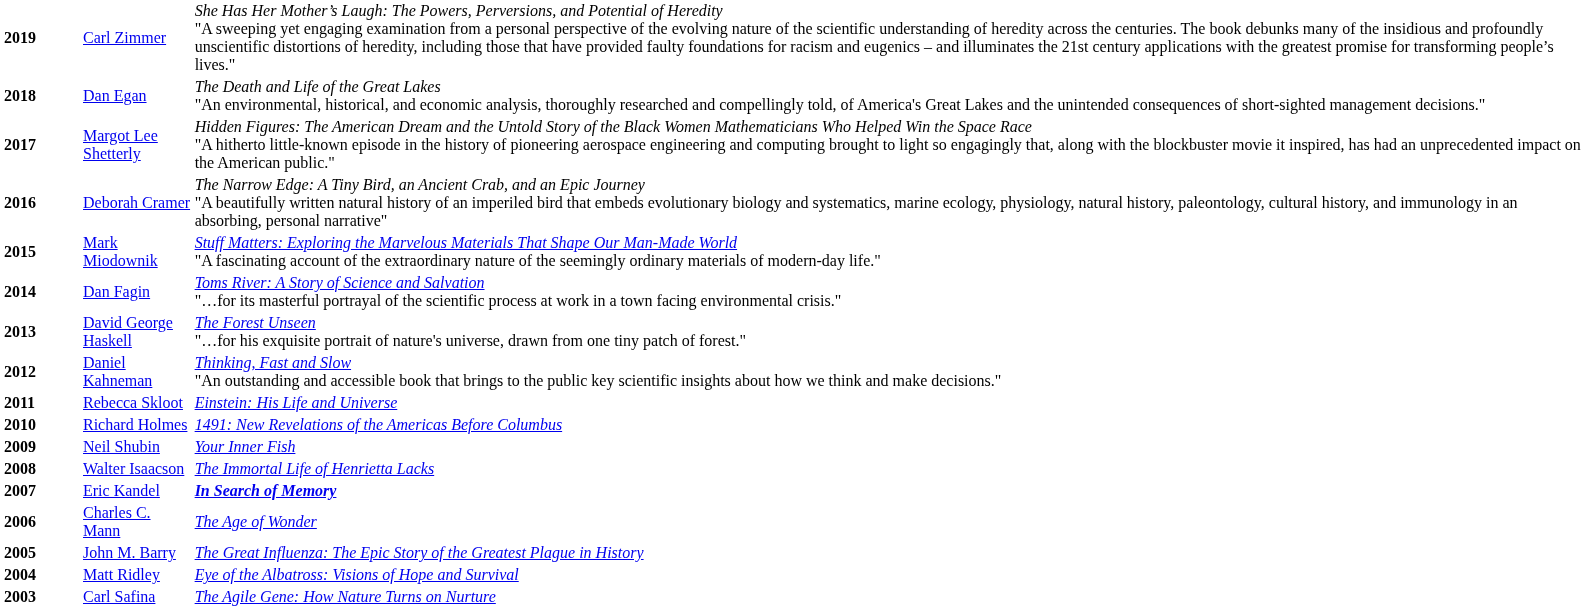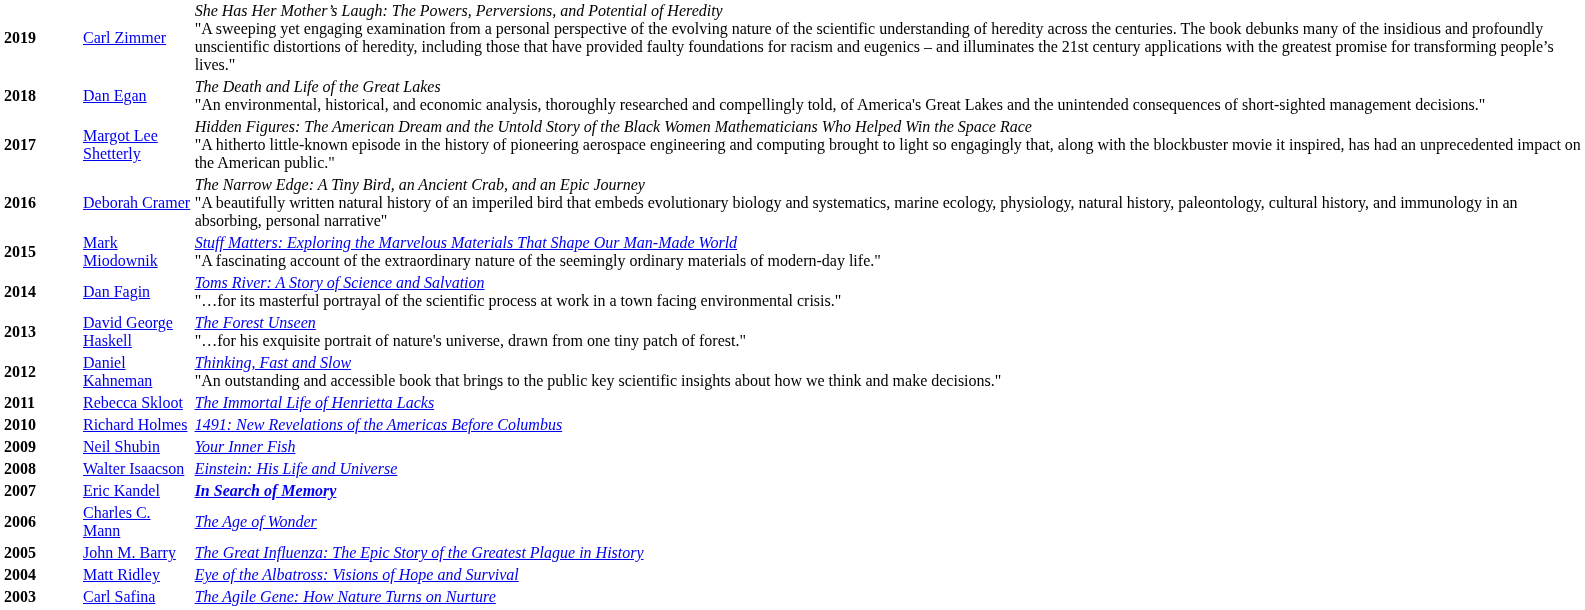 <table>
 <tr>
 <td><strong>2019</strong></td>
 <td><a href='#'>Carl Zimmer</a></td>
 <td><em>She Has Her Mother’s Laugh: The Powers, Perversions, and Potential of Heredity</em><br>"A sweeping yet engaging examination from a personal perspective of the evolving nature of the scientific understanding of heredity across the centuries. The book debunks many of the insidious and profoundly unscientific distortions of heredity, including those that have provided faulty foundations for racism and eugenics – and illuminates the 21st century applications with the greatest promise for transforming people’s lives."</td>
 </tr>
 <tr>
 <td><strong>2018</strong></td>
 <td><a href='#'>Dan Egan</a></td>
 <td><em>The Death and Life of the Great Lakes</em><br>"An environmental, historical, and economic analysis, thoroughly researched and compellingly told, of America's Great Lakes and the unintended consequences of short-sighted management decisions."</td>
 </tr>
 <tr>
 <td><strong>2017</strong></td>
 <td><a href='#'>Margot Lee Shetterly</a></td>
 <td><em>Hidden Figures: The American Dream and the Untold Story of the Black Women Mathematicians Who Helped Win the Space Race</em><br>"A hitherto little-known episode in the history of pioneering aerospace engineering and computing brought to light so engagingly that, along with the blockbuster movie it inspired, has had an unprecedented impact on the American public."</td>
 </tr>
 <tr>
 <td><strong>2016</strong></td>
 <td><a href='#'>Deborah Cramer</a></td>
 <td><em>The Narrow Edge: A Tiny Bird, an Ancient Crab, and an Epic Journey</em><br>"A beautifully written natural history of an imperiled bird that embeds evolutionary biology and systematics, marine ecology, physiology, natural history, paleontology, cultural history, and immunology in an absorbing, personal narrative"</td>
 </tr>
 <tr>
 <td><strong>2015</strong></td>
 <td><a href='#'>Mark Miodownik</a></td>
 <td><a href='#'><em>Stuff Matters: Exploring the Marvelous Materials That Shape Our Man-Made World</em></a><br>"A fascinating account of the extraordinary nature of the seemingly ordinary materials of modern-day life."</td>
 </tr>
 <tr>
 <td width=75><strong>2014</strong></td>
 <td><a href='#'>Dan Fagin</a></td>
 <td><em><a href='#'>Toms River: A Story of Science and Salvation</a></em> <br>"…for its masterful portrayal of the scientific process at work in a town facing environmental crisis."</td>
 </tr>
 <tr>
 <td width=75><strong>2013</strong></td>
 <td><a href='#'>David George Haskell</a></td>
 <td><em><a href='#'>The Forest Unseen</a></em> <br>"…for his exquisite portrait of nature's universe, drawn from one tiny patch of forest."</td>
 </tr>
 <tr>
 <td width=75><strong>2012</strong></td>
 <td><a href='#'>Daniel Kahneman</a></td>
 <td><em><a href='#'>Thinking, Fast and Slow</a></em> <br>"An outstanding and accessible book that brings to the public key scientific insights about how we think and make decisions."</td>
 </tr>
 <tr>
 <td width=75><strong>2011</strong></td>
 <td><a href='#'>Rebecca Skloot</a></td>
-<td><em><a href='#'>Einstein: His Life and Universe</a></em></td>
+<td><em><a href='#'>The Immortal Life of Henrietta Lacks</a></em></td>
 </tr>
 <tr>
 <td width=75><strong>2010</strong></td>
 <td><a href='#'>Richard Holmes</a></td>
 <td><em><a href='#'>1491: New Revelations of the Americas Before Columbus</a></em></td>
 </tr>
 <tr>
 <td width=75><strong>2009</strong></td>
 <td><a href='#'>Neil Shubin</a></td>
 <td><em><a href='#'>Your Inner Fish</a></em></td>
 </tr>
 <tr>
 <td width=75><strong>2008</strong></td>
 <td><a href='#'>Walter Isaacson</a></td>
-<td><em><a href='#'>The Immortal Life of Henrietta Lacks</a></em></td>
+<td><em><a href='#'>Einstein: His Life and Universe</a></em></td>
 </tr>
 <tr>
 <td width=75><strong>2007</strong></td>
 <td><a href='#'>Eric Kandel</a></td>
 <td><strong><em><a href='#'>In Search of Memory</a></em></strong></td>
 </tr>
 <tr>
 <td width=75><strong>2006</strong></td>
 <td><a href='#'>Charles C. Mann</a></td>
 <td><em><a href='#'>The Age of Wonder</a></em></td>
 </tr>
 <tr>
 <td width=75><strong>2005</strong></td>
 <td><a href='#'>John M. Barry</a></td>
 <td><em><a href='#'>The Great Influenza: The Epic Story of the Greatest Plague in History</a></em></td>
 </tr>
 <tr>
 <td width=75><strong>2004</strong></td>
 <td><a href='#'>Matt Ridley</a></td>
 <td><em><a href='#'>Eye of the Albatross: Visions of Hope and Survival</a></em></td>
 </tr>
 <tr>
 <td width=75><strong>2003</strong></td>
 <td><a href='#'>Carl Safina</a></td>
 <td><em><a href='#'>The Agile Gene: How Nature Turns on Nurture</a></em></td>
 </tr>
 </table>
